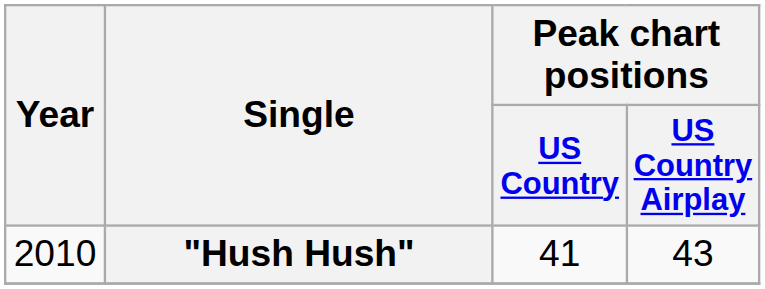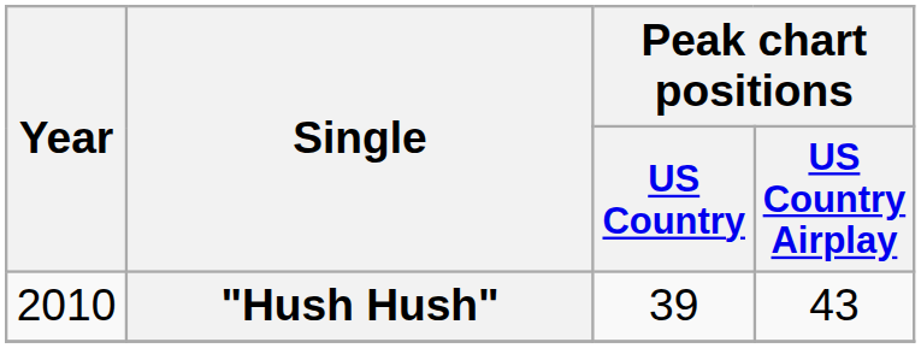 <table class="wikitable plainrowheaders" style="text-align:center;">
 <tr>
 <th rowspan="2">Year</th>
 <th rowspan="2" style="width:10em;">Single</th>
 <th colspan="2">Peak chart<br>positions</th>
 </tr>
 <tr style="font-size:smaller;">
 <th width="45"><a href='#'>US Country</a></th>
 <th width="45"><a href='#'>US Country Airplay</a></th>
 </tr>
 <tr>
 <td>2010</td>
 <th scope="row">"Hush Hush"</th>
-<td>41</td>
+<td>39</td>
 <td>43</td>
 </tr>
 <tr>
 </tr>
 </table>
